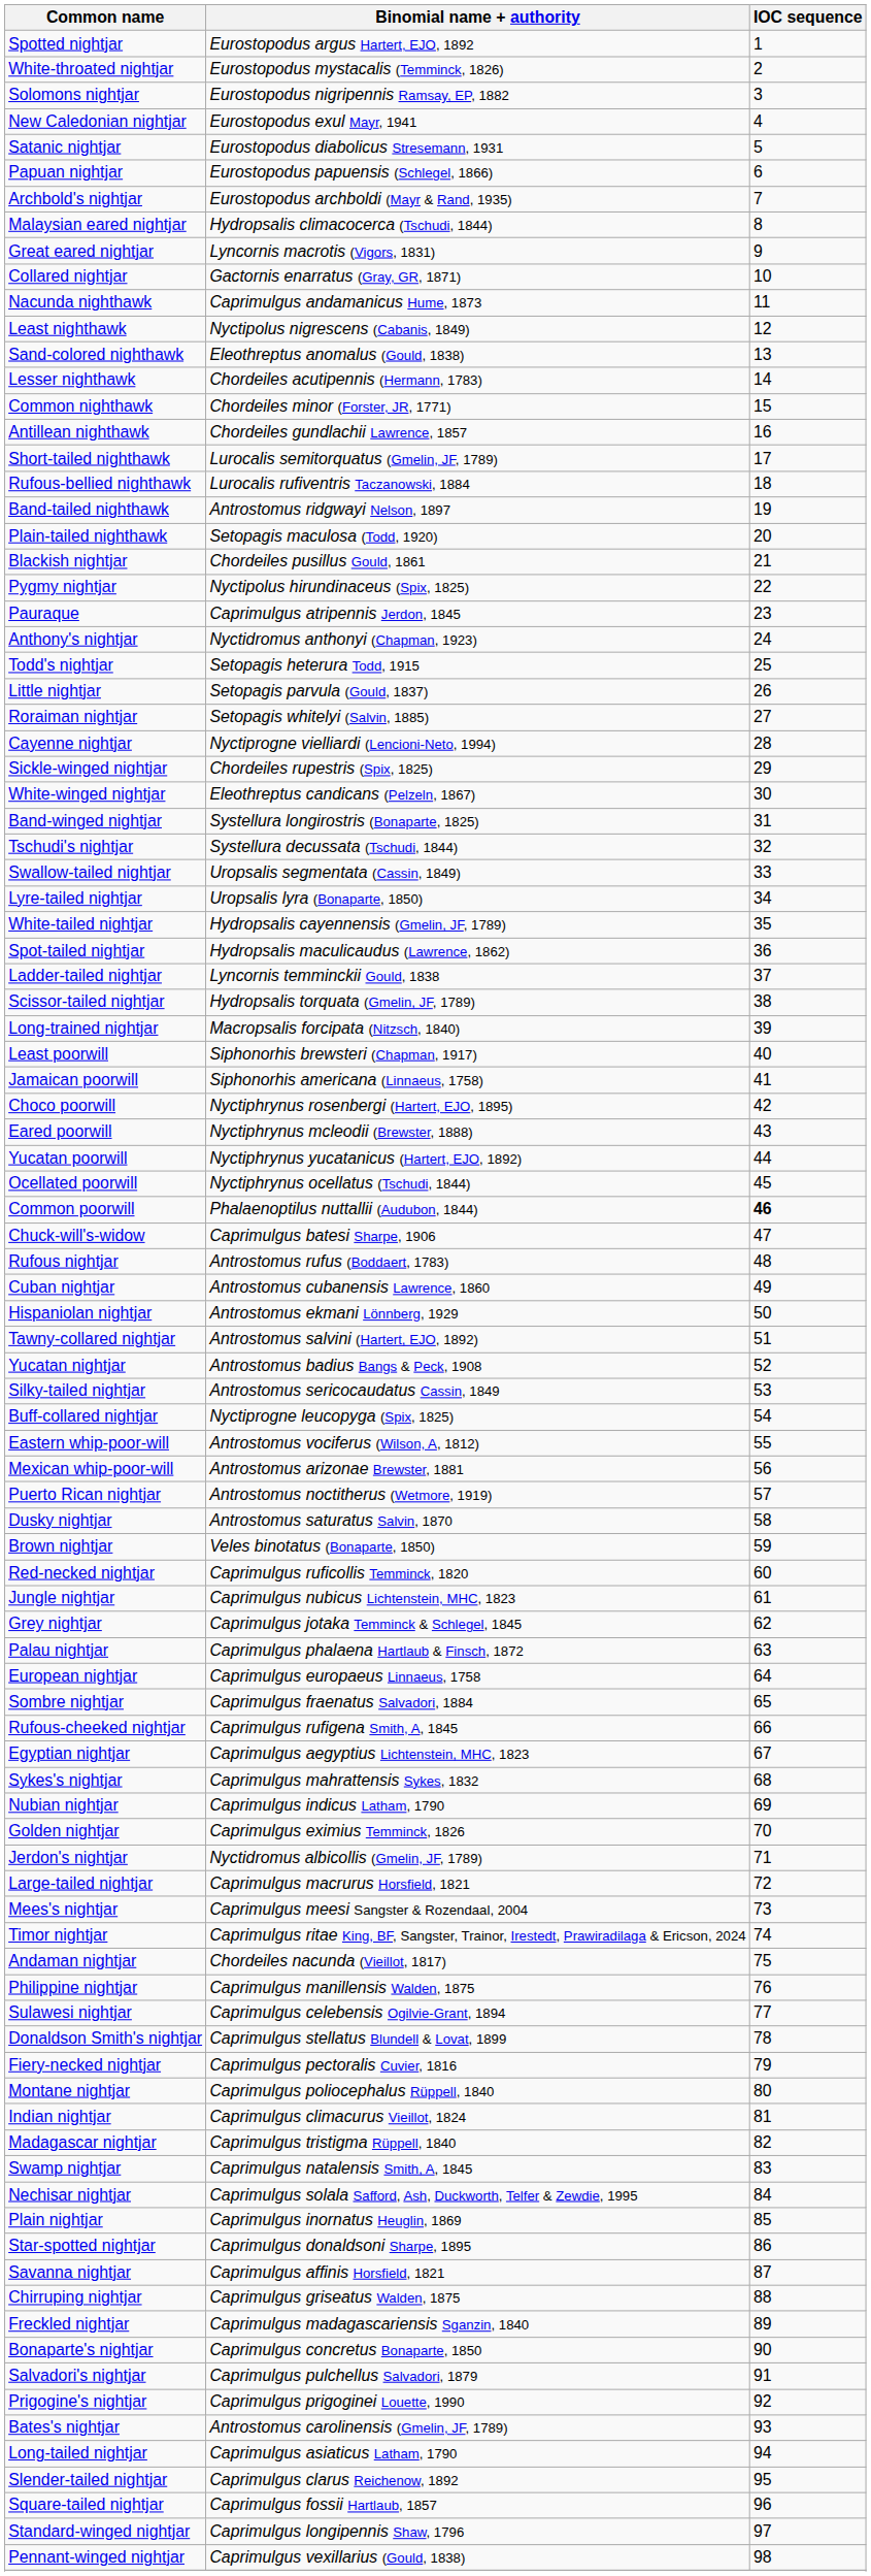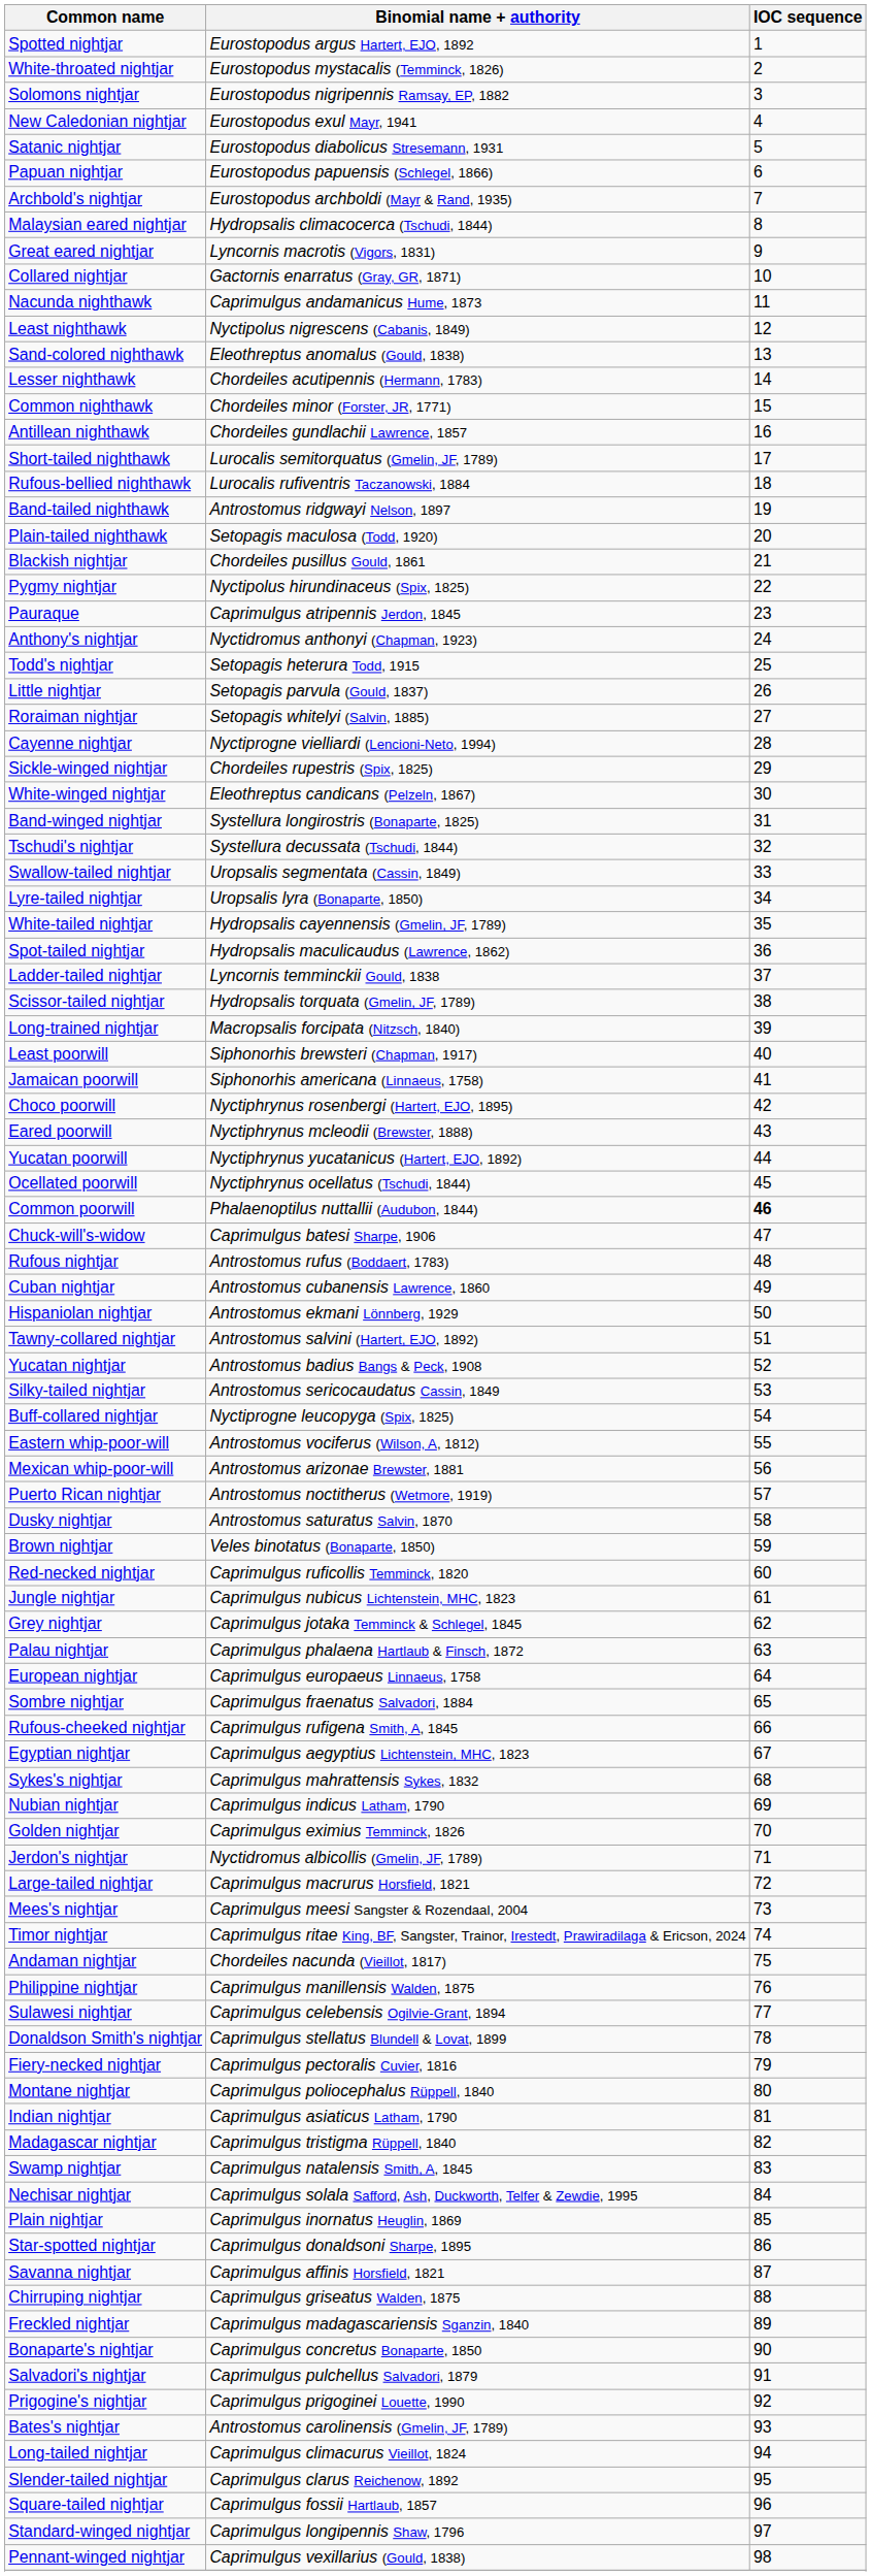 <table class="wikitable sortable">
 <tr>
 <th>Common name</th>
 <th>Binomial name + <a href='#'>authority</a></th>
 <th data-sort-type="number">IOC sequence</th>
 </tr>
 <tr>
 <td><a href='#'>Spotted nightjar</a></td>
 <td><em>Eurostopodus argus</em> <small><a href='#'>Hartert, EJO</a>, 1892</small></td>
 <td>1</td>
 </tr>
 <tr>
 <td><a href='#'>White-throated nightjar</a></td>
 <td><em>Eurostopodus mystacalis</em> <small>(<a href='#'>Temminck</a>, 1826)</small></td>
 <td>2</td>
 </tr>
 <tr>
 <td><a href='#'>Solomons nightjar</a></td>
 <td><em>Eurostopodus nigripennis</em> <small><a href='#'>Ramsay, EP</a>, 1882</small></td>
 <td>3</td>
 </tr>
 <tr>
 <td><a href='#'>New Caledonian nightjar</a></td>
 <td><em>Eurostopodus exul</em> <small><a href='#'>Mayr</a>, 1941</small></td>
 <td>4</td>
 </tr>
 <tr>
 <td><a href='#'>Satanic nightjar</a></td>
 <td><em>Eurostopodus diabolicus</em> <small><a href='#'>Stresemann</a>, 1931</small></td>
 <td>5</td>
 </tr>
 <tr>
 <td><a href='#'>Papuan nightjar</a></td>
 <td><em>Eurostopodus papuensis</em> <small>(<a href='#'>Schlegel</a>, 1866)</small></td>
 <td>6</td>
 </tr>
 <tr>
 <td><a href='#'>Archbold's nightjar</a></td>
 <td><em>Eurostopodus archboldi</em> <small>(<a href='#'>Mayr</a> & <a href='#'>Rand</a>, 1935)</small></td>
 <td>7</td>
 </tr>
 <tr>
 <td><a href='#'>Malaysian eared nightjar</a></td>
 <td><em>Hydropsalis climacocerca</em> <small>(<a href='#'>Tschudi</a>, 1844)</small></td>
 <td>8</td>
 </tr>
 <tr>
 <td><a href='#'>Great eared nightjar</a></td>
 <td><em>Lyncornis macrotis</em> <small>(<a href='#'>Vigors</a>, 1831)</small></td>
 <td>9</td>
 </tr>
 <tr>
 <td><a href='#'>Collared nightjar</a></td>
 <td><em>Gactornis enarratus</em> <small>(<a href='#'>Gray, GR</a>, 1871)</small></td>
 <td>10</td>
 </tr>
 <tr>
 <td><a href='#'>Nacunda nighthawk</a></td>
 <td><em>Caprimulgus andamanicus</em> <small><a href='#'>Hume</a>, 1873</small></td>
 <td>11</td>
 </tr>
 <tr>
 <td><a href='#'>Least nighthawk</a></td>
 <td><em>Nyctipolus nigrescens</em> <small>(<a href='#'>Cabanis</a>, 1849)</small></td>
 <td>12</td>
 </tr>
 <tr>
 <td><a href='#'>Sand-colored nighthawk</a></td>
 <td><em>Eleothreptus anomalus</em> <small>(<a href='#'>Gould</a>, 1838)</small></td>
 <td>13</td>
 </tr>
 <tr>
 <td><a href='#'>Lesser nighthawk</a></td>
 <td><em>Chordeiles acutipennis</em> <small>(<a href='#'>Hermann</a>, 1783)</small></td>
 <td>14</td>
 </tr>
 <tr>
 <td><a href='#'>Common nighthawk</a></td>
 <td><em>Chordeiles minor</em> <small>(<a href='#'>Forster, JR</a>, 1771)</small></td>
 <td>15</td>
 </tr>
 <tr>
 <td><a href='#'>Antillean nighthawk</a></td>
 <td><em>Chordeiles gundlachii</em> <small><a href='#'>Lawrence</a>, 1857</small></td>
 <td>16</td>
 </tr>
 <tr>
 <td><a href='#'>Short-tailed nighthawk</a></td>
 <td><em>Lurocalis semitorquatus</em> <small>(<a href='#'>Gmelin, JF</a>, 1789)</small></td>
 <td>17</td>
 </tr>
 <tr>
 <td><a href='#'>Rufous-bellied nighthawk</a></td>
 <td><em>Lurocalis rufiventris</em> <small><a href='#'>Taczanowski</a>, 1884</small></td>
 <td>18</td>
 </tr>
 <tr>
 <td><a href='#'>Band-tailed nighthawk</a></td>
 <td><em>Antrostomus ridgwayi</em> <small><a href='#'>Nelson</a>, 1897</small></td>
 <td>19</td>
 </tr>
 <tr>
 <td><a href='#'>Plain-tailed nighthawk</a></td>
 <td><em>Setopagis maculosa</em> <small>(<a href='#'>Todd</a>, 1920)</small></td>
 <td>20</td>
 </tr>
 <tr>
 <td><a href='#'>Blackish nightjar</a></td>
 <td><em>Chordeiles pusillus</em> <small><a href='#'>Gould</a>, 1861</small></td>
 <td>21</td>
 </tr>
 <tr>
 <td><a href='#'>Pygmy nightjar</a></td>
 <td><em>Nyctipolus hirundinaceus</em> <small>(<a href='#'>Spix</a>, 1825)</small></td>
 <td>22</td>
 </tr>
 <tr>
 <td><a href='#'>Pauraque</a></td>
 <td><em>Caprimulgus atripennis</em> <small><a href='#'>Jerdon</a>, 1845</small></td>
 <td>23</td>
 </tr>
 <tr>
 <td><a href='#'>Anthony's nightjar</a></td>
 <td><em>Nyctidromus anthonyi</em> <small>(<a href='#'>Chapman</a>, 1923)</small></td>
 <td>24</td>
 </tr>
 <tr>
 <td><a href='#'>Todd's nightjar</a></td>
 <td><em>Setopagis heterura</em> <small><a href='#'>Todd</a>, 1915</small></td>
 <td>25</td>
 </tr>
 <tr>
 <td><a href='#'>Little nightjar</a></td>
 <td><em>Setopagis parvula</em> <small>(<a href='#'>Gould</a>, 1837)</small></td>
 <td>26</td>
 </tr>
 <tr>
 <td><a href='#'>Roraiman nightjar</a></td>
 <td><em>Setopagis whitelyi</em> <small>(<a href='#'>Salvin</a>, 1885)</small></td>
 <td>27</td>
 </tr>
 <tr>
 <td><a href='#'>Cayenne nightjar</a></td>
 <td><em>Nyctiprogne vielliardi</em> <small>(<a href='#'>Lencioni-Neto</a>, 1994)</small></td>
 <td>28</td>
 </tr>
 <tr>
 <td><a href='#'>Sickle-winged nightjar</a></td>
 <td><em>Chordeiles rupestris</em> <small>(<a href='#'>Spix</a>, 1825)</small></td>
 <td>29</td>
 </tr>
 <tr>
 <td><a href='#'>White-winged nightjar</a></td>
 <td><em>Eleothreptus candicans</em> <small>(<a href='#'>Pelzeln</a>, 1867)</small></td>
 <td>30</td>
 </tr>
 <tr>
 <td><a href='#'>Band-winged nightjar</a></td>
 <td><em>Systellura longirostris</em> <small>(<a href='#'>Bonaparte</a>, 1825)</small></td>
 <td>31</td>
 </tr>
 <tr>
 <td><a href='#'>Tschudi's nightjar</a></td>
 <td><em>Systellura decussata</em> <small>(<a href='#'>Tschudi</a>, 1844)</small></td>
 <td>32</td>
 </tr>
 <tr>
 <td><a href='#'>Swallow-tailed nightjar</a></td>
 <td><em>Uropsalis segmentata</em> <small>(<a href='#'>Cassin</a>, 1849)</small></td>
 <td>33</td>
 </tr>
 <tr>
 <td><a href='#'>Lyre-tailed nightjar</a></td>
 <td><em>Uropsalis lyra</em> <small>(<a href='#'>Bonaparte</a>, 1850)</small></td>
 <td>34</td>
 </tr>
 <tr>
 <td><a href='#'>White-tailed nightjar</a></td>
 <td><em>Hydropsalis cayennensis</em> <small>(<a href='#'>Gmelin, JF</a>, 1789)</small></td>
 <td>35</td>
 </tr>
 <tr>
 <td><a href='#'>Spot-tailed nightjar</a></td>
 <td><em>Hydropsalis maculicaudus</em> <small>(<a href='#'>Lawrence</a>, 1862)</small></td>
 <td>36</td>
 </tr>
 <tr>
 <td><a href='#'>Ladder-tailed nightjar</a></td>
 <td><em>Lyncornis temminckii</em> <small><a href='#'>Gould</a>, 1838</small></td>
 <td>37</td>
 </tr>
 <tr>
 <td><a href='#'>Scissor-tailed nightjar</a></td>
 <td><em>Hydropsalis torquata</em> <small>(<a href='#'>Gmelin, JF</a>, 1789)</small></td>
 <td>38</td>
 </tr>
 <tr>
 <td><a href='#'>Long-trained nightjar</a></td>
 <td><em>Macropsalis forcipata</em> <small>(<a href='#'>Nitzsch</a>, 1840)</small></td>
 <td>39</td>
 </tr>
 <tr>
 <td><a href='#'>Least poorwill</a></td>
 <td><em>Siphonorhis brewsteri</em> <small>(<a href='#'>Chapman</a>, 1917)</small></td>
 <td>40</td>
 </tr>
 <tr>
 <td><a href='#'>Jamaican poorwill</a></td>
 <td><em>Siphonorhis americana</em> <small>(<a href='#'>Linnaeus</a>, 1758)</small></td>
 <td>41</td>
 </tr>
 <tr>
 <td><a href='#'>Choco poorwill</a></td>
 <td><em>Nyctiphrynus rosenbergi</em> <small>(<a href='#'>Hartert, EJO</a>, 1895)</small></td>
 <td>42</td>
 </tr>
 <tr>
 <td><a href='#'>Eared poorwill</a></td>
 <td><em>Nyctiphrynus mcleodii</em> <small>(<a href='#'>Brewster</a>, 1888)</small></td>
 <td>43</td>
 </tr>
 <tr>
 <td><a href='#'>Yucatan poorwill</a></td>
 <td><em>Nyctiphrynus yucatanicus</em> <small>(<a href='#'>Hartert, EJO</a>, 1892)</small></td>
 <td>44</td>
 </tr>
 <tr>
 <td><a href='#'>Ocellated poorwill</a></td>
 <td><em>Nyctiphrynus ocellatus</em> <small>(<a href='#'>Tschudi</a>, 1844)</small></td>
 <td>45</td>
 </tr>
 <tr>
 <td><a href='#'>Common poorwill</a></td>
 <td><em>Phalaenoptilus nuttallii</em> <small>(<a href='#'>Audubon</a>, 1844)</small></td>
 <td><strong>46</strong></td>
 </tr>
 <tr>
 <td><a href='#'>Chuck-will's-widow</a></td>
 <td><em>Caprimulgus batesi</em> <small><a href='#'>Sharpe</a>, 1906</small></td>
 <td>47</td>
 </tr>
 <tr>
 <td><a href='#'>Rufous nightjar</a></td>
 <td><em>Antrostomus rufus</em> <small>(<a href='#'>Boddaert</a>, 1783)</small></td>
 <td>48</td>
 </tr>
 <tr>
 <td><a href='#'>Cuban nightjar</a></td>
 <td><em>Antrostomus cubanensis</em> <small><a href='#'>Lawrence</a>, 1860</small></td>
 <td>49</td>
 </tr>
 <tr>
 <td><a href='#'>Hispaniolan nightjar</a></td>
 <td><em>Antrostomus ekmani</em> <small><a href='#'>Lönnberg</a>, 1929</small></td>
 <td>50</td>
 </tr>
 <tr>
 <td><a href='#'>Tawny-collared nightjar</a></td>
 <td><em>Antrostomus salvini</em> <small>(<a href='#'>Hartert, EJO</a>, 1892)</small></td>
 <td>51</td>
 </tr>
 <tr>
 <td><a href='#'>Yucatan nightjar</a></td>
 <td><em>Antrostomus badius</em> <small><a href='#'>Bangs</a> & <a href='#'>Peck</a>, 1908</small></td>
 <td>52</td>
 </tr>
 <tr>
 <td><a href='#'>Silky-tailed nightjar</a></td>
 <td><em>Antrostomus sericocaudatus</em> <small><a href='#'>Cassin</a>, 1849</small></td>
 <td>53</td>
 </tr>
 <tr>
 <td><a href='#'>Buff-collared nightjar</a></td>
 <td><em>Nyctiprogne leucopyga</em> <small>(<a href='#'>Spix</a>, 1825)</small></td>
 <td>54</td>
 </tr>
 <tr>
 <td><a href='#'>Eastern whip-poor-will</a></td>
 <td><em>Antrostomus vociferus</em> <small>(<a href='#'>Wilson, A</a>, 1812)</small></td>
 <td>55</td>
 </tr>
 <tr>
 <td><a href='#'>Mexican whip-poor-will</a></td>
 <td><em>Antrostomus arizonae</em> <small><a href='#'>Brewster</a>, 1881</small></td>
 <td>56</td>
 </tr>
 <tr>
 <td><a href='#'>Puerto Rican nightjar</a></td>
 <td><em>Antrostomus noctitherus</em> <small>(<a href='#'>Wetmore</a>, 1919)</small></td>
 <td>57</td>
 </tr>
 <tr>
 <td><a href='#'>Dusky nightjar</a></td>
 <td><em>Antrostomus saturatus</em> <small><a href='#'>Salvin</a>, 1870</small></td>
 <td>58</td>
 </tr>
 <tr>
 <td><a href='#'>Brown nightjar</a></td>
 <td><em>Veles binotatus</em> <small>(<a href='#'>Bonaparte</a>, 1850)</small></td>
 <td>59</td>
 </tr>
 <tr>
 <td><a href='#'>Red-necked nightjar</a></td>
 <td><em>Caprimulgus ruficollis</em> <small><a href='#'>Temminck</a>, 1820</small></td>
 <td>60</td>
 </tr>
 <tr>
 <td><a href='#'>Jungle nightjar</a></td>
 <td><em>Caprimulgus nubicus</em> <small><a href='#'>Lichtenstein, MHC</a>, 1823</small></td>
 <td>61</td>
 </tr>
 <tr>
 <td><a href='#'>Grey nightjar</a></td>
 <td><em>Caprimulgus jotaka</em> <small><a href='#'>Temminck</a> & <a href='#'>Schlegel</a>, 1845</small></td>
 <td>62</td>
 </tr>
 <tr>
 <td><a href='#'>Palau nightjar</a></td>
 <td><em>Caprimulgus phalaena</em> <small><a href='#'>Hartlaub</a> & <a href='#'>Finsch</a>, 1872</small></td>
 <td>63</td>
 </tr>
 <tr>
 <td><a href='#'>European nightjar</a></td>
 <td><em>Caprimulgus europaeus</em> <small><a href='#'>Linnaeus</a>, 1758</small></td>
 <td>64</td>
 </tr>
 <tr>
 <td><a href='#'>Sombre nightjar</a></td>
 <td><em>Caprimulgus fraenatus</em> <small><a href='#'>Salvadori</a>, 1884</small></td>
 <td>65</td>
 </tr>
 <tr>
 <td><a href='#'>Rufous-cheeked nightjar</a></td>
 <td><em>Caprimulgus rufigena</em> <small><a href='#'>Smith, A</a>, 1845</small></td>
 <td>66</td>
 </tr>
 <tr>
 <td><a href='#'>Egyptian nightjar</a></td>
 <td><em>Caprimulgus aegyptius</em> <small><a href='#'>Lichtenstein, MHC</a>, 1823</small></td>
 <td>67</td>
 </tr>
 <tr>
 <td><a href='#'>Sykes's nightjar</a></td>
 <td><em>Caprimulgus mahrattensis</em> <small><a href='#'>Sykes</a>, 1832</small></td>
 <td>68</td>
 </tr>
 <tr>
 <td><a href='#'>Nubian nightjar</a></td>
 <td><em>Caprimulgus indicus</em> <small><a href='#'>Latham</a>, 1790</small></td>
 <td>69</td>
 </tr>
 <tr>
 <td><a href='#'>Golden nightjar</a></td>
 <td><em>Caprimulgus eximius</em> <small><a href='#'>Temminck</a>, 1826</small></td>
 <td>70</td>
 </tr>
 <tr>
 <td><a href='#'>Jerdon's nightjar</a></td>
 <td><em>Nyctidromus albicollis</em> <small>(<a href='#'>Gmelin, JF</a>, 1789)</small></td>
 <td>71</td>
 </tr>
 <tr>
 <td><a href='#'>Large-tailed nightjar</a></td>
 <td><em>Caprimulgus macrurus</em> <small><a href='#'>Horsfield</a>, 1821</small></td>
 <td>72</td>
 </tr>
 <tr>
 <td><a href='#'>Mees's nightjar</a></td>
 <td><em>Caprimulgus meesi</em> <small>Sangster & Rozendaal, 2004</small></td>
 <td>73</td>
 </tr>
 <tr>
 <td><a href='#'>Timor nightjar</a></td>
 <td><em>Caprimulgus ritae</em> <small><a href='#'>King, BF</a>, Sangster, Trainor, <a href='#'>Irestedt</a>, <a href='#'>Prawiradilaga</a> & Ericson, 2024</small></td>
 <td>74</td>
 </tr>
 <tr>
 <td><a href='#'>Andaman nightjar</a></td>
 <td><em>Chordeiles nacunda</em> <small>(<a href='#'>Vieillot</a>, 1817)</small></td>
 <td>75</td>
 </tr>
 <tr>
 <td><a href='#'>Philippine nightjar</a></td>
 <td><em>Caprimulgus manillensis</em> <small><a href='#'>Walden</a>, 1875</small></td>
 <td>76</td>
 </tr>
 <tr>
 <td><a href='#'>Sulawesi nightjar</a></td>
 <td><em>Caprimulgus celebensis</em> <small><a href='#'>Ogilvie-Grant</a>, 1894</small></td>
 <td>77</td>
 </tr>
 <tr>
 <td><a href='#'>Donaldson Smith's nightjar</a></td>
 <td><em>Caprimulgus stellatus</em> <small><a href='#'>Blundell</a> & <a href='#'>Lovat</a>, 1899</small></td>
 <td>78</td>
 </tr>
 <tr>
 <td><a href='#'>Fiery-necked nightjar</a></td>
 <td><em>Caprimulgus pectoralis</em> <small><a href='#'>Cuvier</a>, 1816</small></td>
 <td>79</td>
 </tr>
 <tr>
 <td><a href='#'>Montane nightjar</a></td>
 <td><em>Caprimulgus poliocephalus</em> <small><a href='#'>Rüppell</a>, 1840</small></td>
 <td>80</td>
 </tr>
 <tr>
 <td><a href='#'>Indian nightjar</a></td>
-<td><em>Caprimulgus climacurus</em> <small><a href='#'>Vieillot</a>, 1824</small></td>
+<td><em>Caprimulgus asiaticus</em> <small><a href='#'>Latham</a>, 1790</small></td>
 <td>81</td>
 </tr>
 <tr>
 <td><a href='#'>Madagascar nightjar</a></td>
 <td><em>Caprimulgus tristigma</em> <small><a href='#'>Rüppell</a>, 1840</small></td>
 <td>82</td>
 </tr>
 <tr>
 <td><a href='#'>Swamp nightjar</a></td>
 <td><em>Caprimulgus natalensis</em> <small><a href='#'>Smith, A</a>, 1845</small></td>
 <td>83</td>
 </tr>
 <tr>
 <td><a href='#'>Nechisar nightjar</a></td>
 <td><em>Caprimulgus solala</em> <small><a href='#'>Safford</a>, <a href='#'>Ash</a>, <a href='#'>Duckworth</a>, <a href='#'>Telfer</a> & <a href='#'>Zewdie</a>, 1995</small></td>
 <td>84</td>
 </tr>
 <tr>
 <td><a href='#'>Plain nightjar</a></td>
 <td><em>Caprimulgus inornatus</em> <small><a href='#'>Heuglin</a>, 1869</small></td>
 <td>85</td>
 </tr>
 <tr>
 <td><a href='#'>Star-spotted nightjar</a></td>
 <td><em>Caprimulgus donaldsoni</em> <small><a href='#'>Sharpe</a>, 1895</small></td>
 <td>86</td>
 </tr>
 <tr>
 <td><a href='#'>Savanna nightjar</a></td>
 <td><em>Caprimulgus affinis</em> <small><a href='#'>Horsfield</a>, 1821</small></td>
 <td>87</td>
 </tr>
 <tr>
 <td><a href='#'>Chirruping nightjar</a></td>
 <td><em>Caprimulgus griseatus</em> <small><a href='#'>Walden</a>, 1875</small></td>
 <td>88</td>
 </tr>
 <tr>
 <td><a href='#'>Freckled nightjar</a></td>
 <td><em>Caprimulgus madagascariensis</em> <small><a href='#'>Sganzin</a>, 1840</small></td>
 <td>89</td>
 </tr>
 <tr>
 <td><a href='#'>Bonaparte's nightjar</a></td>
 <td><em>Caprimulgus concretus</em> <small><a href='#'>Bonaparte</a>, 1850</small></td>
 <td>90</td>
 </tr>
 <tr>
 <td><a href='#'>Salvadori's nightjar</a></td>
 <td><em>Caprimulgus pulchellus</em> <small><a href='#'>Salvadori</a>, 1879</small></td>
 <td>91</td>
 </tr>
 <tr>
 <td><a href='#'>Prigogine's nightjar</a></td>
 <td><em>Caprimulgus prigoginei</em> <small><a href='#'>Louette</a>, 1990</small></td>
 <td>92</td>
 </tr>
 <tr>
 <td><a href='#'>Bates's nightjar</a></td>
 <td><em>Antrostomus carolinensis</em> <small>(<a href='#'>Gmelin, JF</a>, 1789)</small></td>
 <td>93</td>
 </tr>
 <tr>
 <td><a href='#'>Long-tailed nightjar</a></td>
-<td><em>Caprimulgus asiaticus</em> <small><a href='#'>Latham</a>, 1790</small></td>
+<td><em>Caprimulgus climacurus</em> <small><a href='#'>Vieillot</a>, 1824</small></td>
 <td>94</td>
 </tr>
 <tr>
 <td><a href='#'>Slender-tailed nightjar</a></td>
 <td><em>Caprimulgus clarus</em> <small><a href='#'>Reichenow</a>, 1892</small></td>
 <td>95</td>
 </tr>
 <tr>
 <td><a href='#'>Square-tailed nightjar</a></td>
 <td><em>Caprimulgus fossii</em> <small><a href='#'>Hartlaub</a>, 1857</small></td>
 <td>96</td>
 </tr>
 <tr>
 <td><a href='#'>Standard-winged nightjar</a></td>
 <td><em>Caprimulgus longipennis</em> <small><a href='#'>Shaw</a>, 1796</small></td>
 <td>97</td>
 </tr>
 <tr>
 <td><a href='#'>Pennant-winged nightjar</a></td>
 <td><em>Caprimulgus vexillarius</em> <small>(<a href='#'>Gould</a>, 1838)</small></td>
 <td>98</td>
 </tr>
 <tr>
 </tr>
 <tr class="sortbottom">
 </tr>
 </table>
